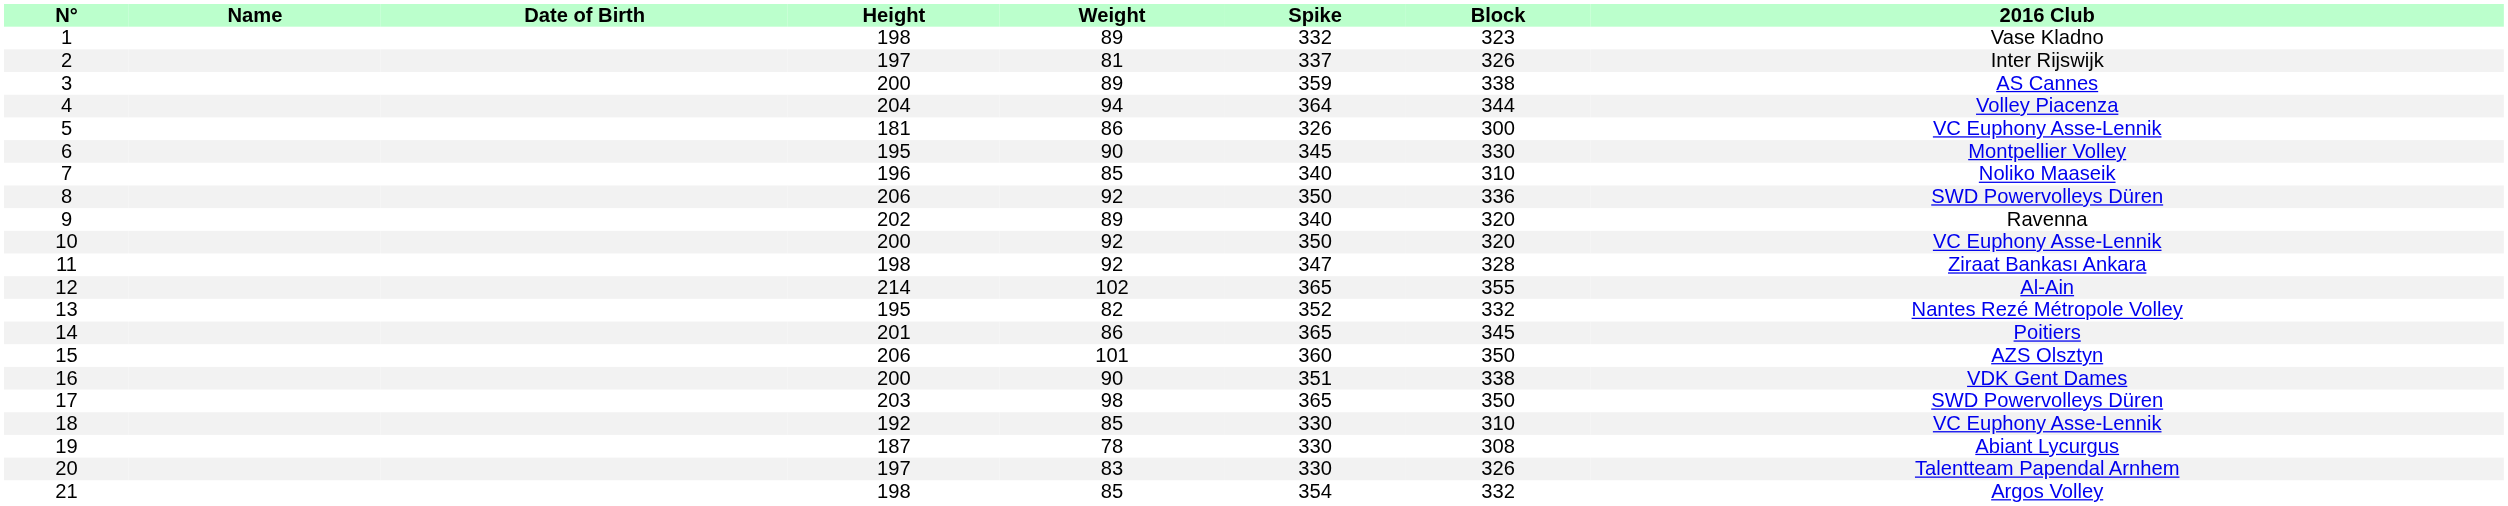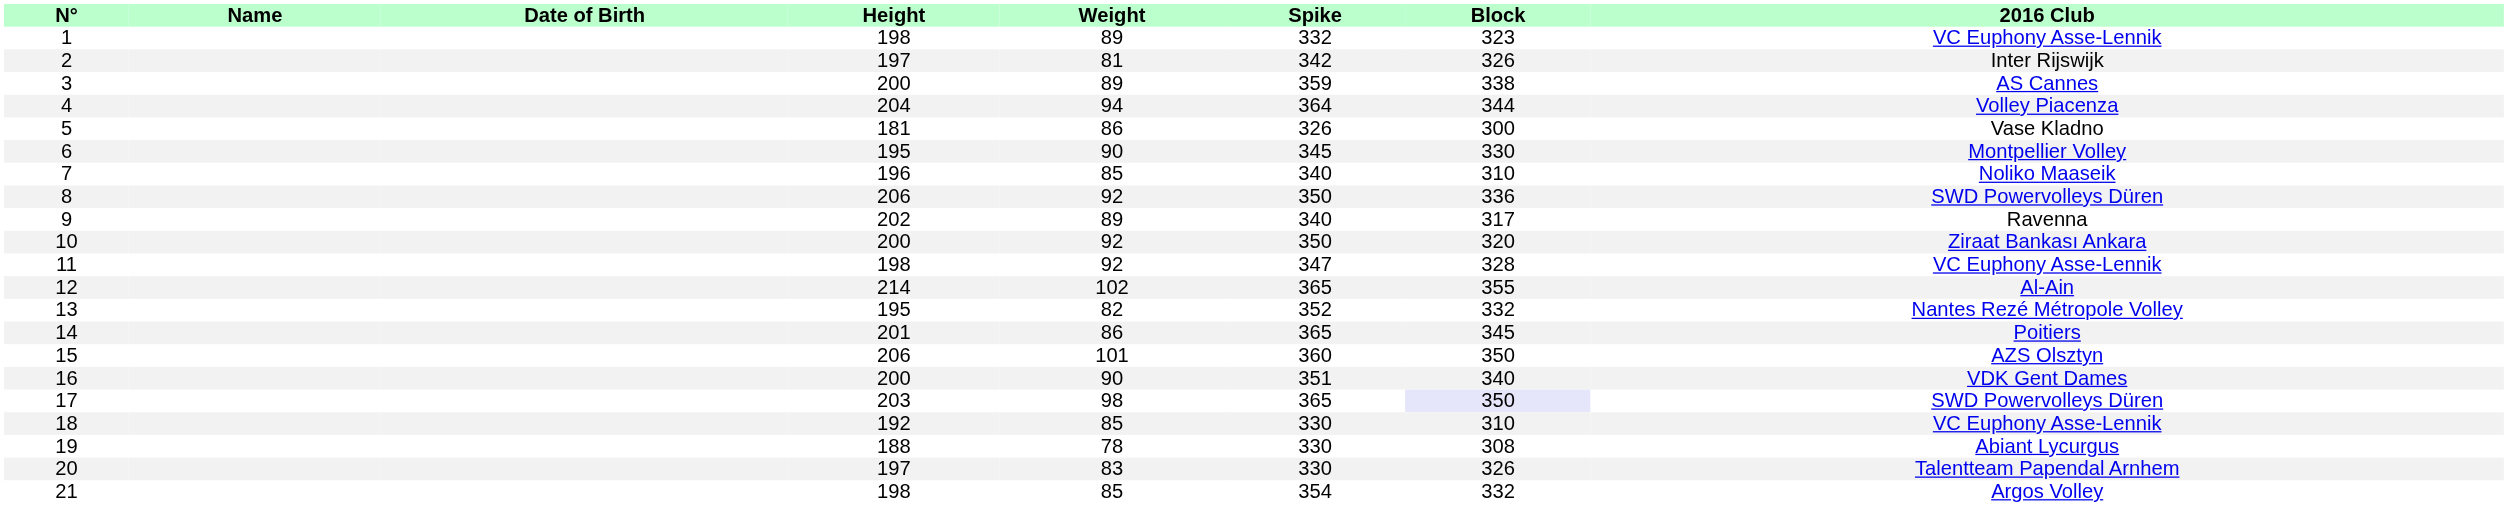 <table style="text-align:center; border:none;" cellpadding=0 cellspacing=0 width=100%>
 <tr style="background: #bbffcc;">
 <th width="5%">N°</th>
 <th width=200px>Name</th>
 <th>Date of Birth</th>
 <th>Height</th>
 <th>Weight</th>
 <th>Spike</th>
 <th>Block</th>
 <th>2016 Club</th>
 </tr>
 <tr>
 <td>1</td>
 <td></td>
 <td></td>
 <td>198</td>
 <td>89</td>
 <td>332</td>
 <td>323</td>
-<td>Vase Kladno</td>
+<td><a href='#'>VC Euphony Asse-Lennik</a></td>
 </tr>
 <tr bgcolor="#f2f2f2">
 <td>2</td>
 <td></td>
 <td></td>
 <td>197</td>
 <td>81</td>
-<td>337</td>
+<td>342</td>
 <td>326</td>
 <td>Inter Rijswijk</td>
 </tr>
 <tr>
 <td>3</td>
 <td></td>
 <td></td>
 <td>200</td>
 <td>89</td>
 <td>359</td>
 <td>338</td>
 <td><a href='#'>AS Cannes</a></td>
 </tr>
 <tr bgcolor="#f2f2f2">
 <td>4</td>
 <td></td>
 <td></td>
 <td>204</td>
 <td>94</td>
 <td>364</td>
 <td>344</td>
 <td><a href='#'>Volley Piacenza</a></td>
 </tr>
 <tr>
 <td>5</td>
 <td></td>
 <td></td>
 <td>181</td>
 <td>86</td>
 <td>326</td>
 <td>300</td>
-<td><a href='#'>VC Euphony Asse-Lennik</a></td>
+<td>Vase Kladno</td>
 </tr>
 <tr bgcolor="#f2f2f2">
 <td>6</td>
 <td></td>
 <td></td>
 <td>195</td>
 <td>90</td>
 <td>345</td>
 <td>330</td>
 <td><a href='#'>Montpellier Volley</a></td>
 </tr>
 <tr>
 <td>7</td>
 <td></td>
 <td></td>
 <td>196</td>
 <td>85</td>
 <td>340</td>
 <td>310</td>
 <td><a href='#'>Noliko Maaseik</a></td>
 </tr>
 <tr bgcolor="#f2f2f2">
 <td>8</td>
 <td></td>
 <td></td>
 <td>206</td>
 <td>92</td>
 <td>350</td>
 <td>336</td>
 <td><a href='#'>SWD Powervolleys Düren</a></td>
 </tr>
 <tr>
 <td>9</td>
 <td></td>
 <td></td>
 <td>202</td>
 <td>89</td>
 <td>340</td>
-<td>320</td>
+<td>317</td>
 <td>Ravenna</td>
 </tr>
 <tr bgcolor="#f2f2f2">
 <td>10</td>
 <td></td>
 <td></td>
 <td>200</td>
 <td>92</td>
 <td>350</td>
 <td>320</td>
-<td><a href='#'>VC Euphony Asse-Lennik</a></td>
+<td><a href='#'>Ziraat Bankası Ankara</a></td>
 </tr>
 <tr>
 <td>11</td>
 <td></td>
 <td></td>
 <td>198</td>
 <td>92</td>
 <td>347</td>
 <td>328</td>
-<td><a href='#'>Ziraat Bankası Ankara</a></td>
+<td><a href='#'>VC Euphony Asse-Lennik</a></td>
 </tr>
 <tr bgcolor="#f2f2f2">
 <td>12</td>
 <td></td>
 <td></td>
 <td>214</td>
 <td>102</td>
 <td>365</td>
 <td>355</td>
 <td><a href='#'>Al-Ain</a></td>
 </tr>
 <tr>
 <td>13</td>
 <td></td>
 <td></td>
 <td>195</td>
 <td>82</td>
 <td>352</td>
 <td>332</td>
 <td><a href='#'>Nantes Rezé Métropole Volley</a></td>
 </tr>
 <tr bgcolor="#f2f2f2">
 <td>14</td>
 <td></td>
 <td></td>
 <td>201</td>
 <td>86</td>
 <td>365</td>
 <td>345</td>
 <td><a href='#'>Poitiers</a></td>
 </tr>
 <tr>
 <td>15</td>
 <td></td>
 <td></td>
 <td>206</td>
 <td>101</td>
 <td>360</td>
 <td>350</td>
 <td><a href='#'>AZS Olsztyn</a></td>
 </tr>
 <tr bgcolor="#f2f2f2">
 <td>16</td>
 <td></td>
 <td></td>
 <td>200</td>
 <td>90</td>
 <td>351</td>
-<td>338</td>
+<td>340</td>
 <td><a href='#'>VDK Gent Dames</a></td>
 </tr>
 <tr>
 <td>17</td>
 <td></td>
 <td></td>
 <td>203</td>
 <td>98</td>
 <td>365</td>
-<td>350</td>
+<td style="background: lavender;">350</td>
 <td><a href='#'>SWD Powervolleys Düren</a></td>
 </tr>
 <tr bgcolor="#f2f2f2">
 <td>18</td>
 <td></td>
 <td></td>
 <td>192</td>
 <td>85</td>
 <td>330</td>
 <td>310</td>
 <td><a href='#'>VC Euphony Asse-Lennik</a></td>
 </tr>
 <tr>
 <td>19</td>
 <td></td>
 <td></td>
-<td>187</td>
+<td>188</td>
 <td>78</td>
 <td>330</td>
 <td>308</td>
 <td><a href='#'>Abiant Lycurgus</a></td>
 </tr>
 <tr bgcolor="#f2f2f2">
 <td>20</td>
 <td></td>
 <td></td>
 <td>197</td>
 <td>83</td>
 <td>330</td>
 <td>326</td>
 <td><a href='#'>Talentteam Papendal Arnhem</a></td>
 </tr>
 <tr>
 <td>21</td>
 <td></td>
 <td></td>
 <td>198</td>
 <td>85</td>
 <td>354</td>
 <td>332</td>
 <td><a href='#'>Argos Volley</a></td>
 </tr>
 </table>
